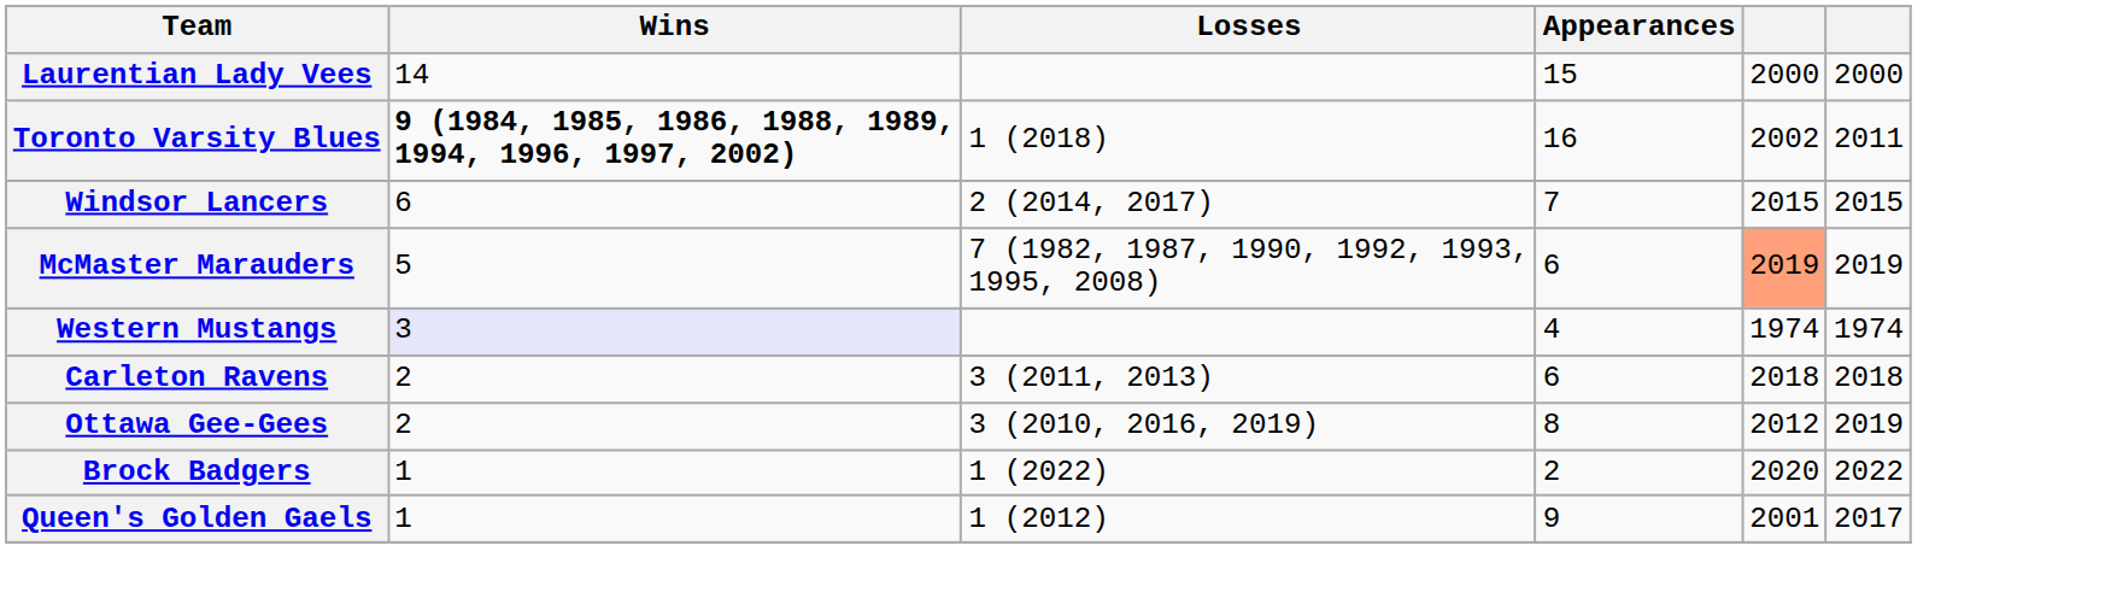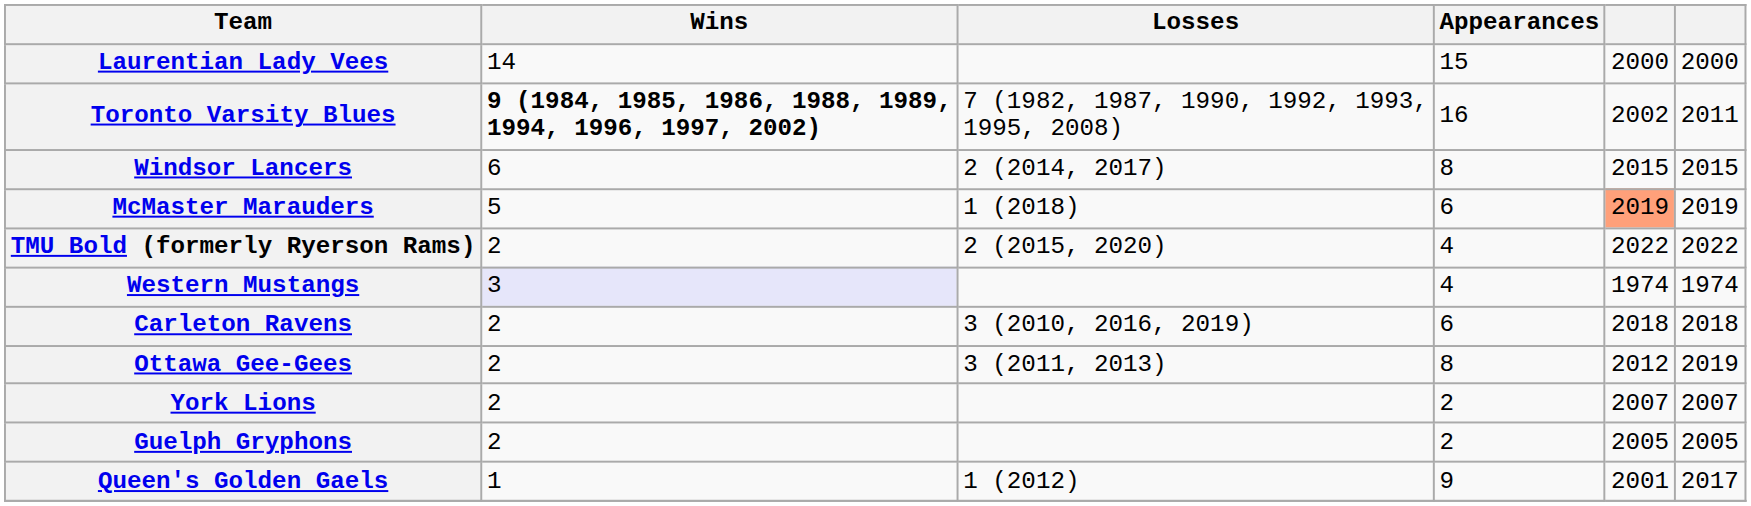 <table class="wikitable sortable"  style="font-size: 95%">
 <tr>
 <th>Team</th>
 <th>Wins</th>
 <th>Losses</th>
 <th>Appearances</th>
 <th></th>
 <th></th>
 </tr>
 <tr>
 <th align="center"><a href='#'>Laurentian Lady Vees</a></th>
 <td>14</td>
 <td></td>
 <td>15</td>
 <td>2000</td>
 <td>2000</td>
 </tr>
 <tr>
 <th align="center"><a href='#'>Toronto Varsity Blues</a></th>
 <td><strong>9 (1984, 1985, 1986, 1988, 1989,<br>1994, 1996, 1997, 2002)</strong></td>
-<td>1 (2018)</td>
+<td>7 (1982, 1987, 1990, 1992, 1993,<br>1995, 2008)</td>
 <td>16</td>
 <td>2002</td>
 <td>2011</td>
 </tr>
 <tr>
 <th align="center"><a href='#'>Windsor Lancers</a></th>
 <td>6</td>
 <td>2 (2014, 2017)</td>
-<td>7</td>
+<td>8</td>
 <td>2015</td>
 <td>2015</td>
 </tr>
 <tr>
 <th align="center"><a href='#'>McMaster Marauders</a></th>
 <td>5</td>
-<td>7 (1982, 1987, 1990, 1992, 1993,<br>1995, 2008)</td>
+<td>1 (2018)</td>
 <td>6</td>
 <td style="background: lightsalmon;">2019</td>
 <td>2019</td>
+</tr>
+<tr>
+<th align="center"><a href='#'>TMU Bold</a> (formerly Ryerson Rams)</th>
+<td>2</td>
+<td>2 (2015, 2020)</td>
+<td>4</td>
+<td>2022</td>
+<td>2022</td>
 </tr>
 <tr>
 <th align="center"><a href='#'>Western Mustangs</a></th>
 <td style="background: lavender;">3</td>
 <td></td>
 <td>4</td>
 <td>1974</td>
 <td>1974</td>
 </tr>
 <tr>
 <th align="center"><a href='#'>Carleton Ravens</a></th>
 <td>2</td>
-<td>3 (2011, 2013)</td>
+<td>3 (2010, 2016, 2019)</td>
 <td>6</td>
 <td>2018</td>
 <td>2018</td>
 </tr>
 <tr>
 <th align="center"><a href='#'>Ottawa Gee-Gees</a></th>
 <td>2</td>
-<td>3 (2010, 2016, 2019)</td>
+<td>3 (2011, 2013)</td>
 <td>8</td>
 <td>2012</td>
 <td>2019</td>
 </tr>
 <tr>
-<th align="center"><a href='#'>Brock Badgers</a></th>
-<td>1</td>
-<td>1 (2022)</td>
+<th align="center"><a href='#'>York Lions</a></th>
 <td>2</td>
-<td>2020</td>
-<td>2022</td>
+<td></td>
+<td>2</td>
+<td>2007</td>
+<td>2007</td>
+</tr>
+<tr>
+<th align="center"><a href='#'>Guelph Gryphons</a></th>
+<td>2</td>
+<td></td>
+<td>2</td>
+<td>2005</td>
+<td>2005</td>
 </tr>
 <tr>
 <th align="center"><a href='#'>Queen's Golden Gaels</a></th>
 <td>1</td>
 <td>1 (2012)</td>
 <td>9</td>
 <td>2001</td>
 <td>2017</td>
 </tr>
 <tr>
 </tr>
 </table>
